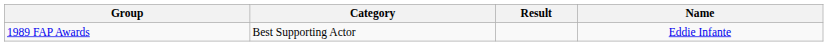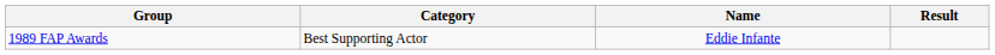 <table | width="90%" class="wikitable sortable">
 <tr>
 <th width="30%">Group</th>
 <th width="30%">Category</th>
+<th width="30%">Name</th>
 <th width="10%">Result</th>
-<th width="30%">Name</th>
 </tr>
 <tr>
 <td align="left"><a href='#'>1989 FAP Awards</a></td>
 <td>Best Supporting Actor</td>
+<td align="center"><a href='#'>Eddie Infante</a></td>
 <td></td>
-<td align="center"><a href='#'>Eddie Infante</a></td>
 </tr>
 </table>
